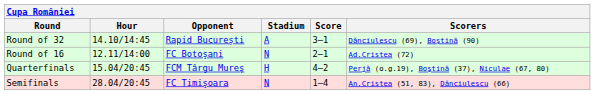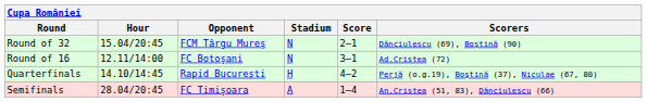 <table class="wikitable collapsible" style="width:99%;">
 <tr>
 <th colspan="9" style="text-align:left;"><a href='#'>Cupa României</a></th>
 </tr>
 <tr>
 <th>Round</th>
 <th>Hour</th>
 <th>Opponent</th>
 <th>Stadium</th>
 <th>Score</th>
 <th>Scorers</th>
 </tr>
 <tr bgcolor="#ddffdd">
 <td>Round of 32</td>
-<td>14.10/14:45</td>
-<td><a href='#'>Rapid București</a></td>
-<td><a href='#'>A</a></td>
-<td>3–1</td>
+<td>15.04/20:45</td>
+<td><a href='#'>FCM Târgu Mureş</a></td>
+<td><a href='#'>N</a></td>
+<td>2–1</td>
 <td><small><a href='#'>Dănciulescu</a> (69), <a href='#'>Boştină</a> (90)</small></td>
 </tr>
 <tr bgcolor="#ddffdd">
 <td>Round of 16</td>
 <td>12.11/14:00</td>
 <td><a href='#'>FC Botoşani</a></td>
 <td><a href='#'>N</a></td>
-<td>2–1</td>
+<td>3–1</td>
 <td><small><a href='#'>Ad.Cristea</a> (72)</small></td>
 </tr>
 <tr bgcolor="#ddffdd">
 <td>Quarterfinals</td>
-<td>15.04/20:45</td>
-<td><a href='#'>FCM Târgu Mureş</a></td>
+<td>14.10/14:45</td>
+<td><a href='#'>Rapid București</a></td>
 <td><a href='#'>H</a></td>
 <td>4–2</td>
 <td><small><a href='#'>Perjă</a> (o.g.19), <a href='#'>Boştină</a> (37), <a href='#'>Niculae</a> (67, 80)</small></td>
 </tr>
 <tr bgcolor="#ffdddd">
 <td>Semifinals</td>
 <td>28.04/20:45</td>
 <td><a href='#'>FC Timişoara</a></td>
-<td><a href='#'>N</a></td>
+<td><a href='#'>A</a></td>
 <td>1–4</td>
 <td><small><a href='#'>An.Cristea</a> (51, 83), <a href='#'>Dănciulescu</a> (66)</small></td>
 </tr>
 </table>
